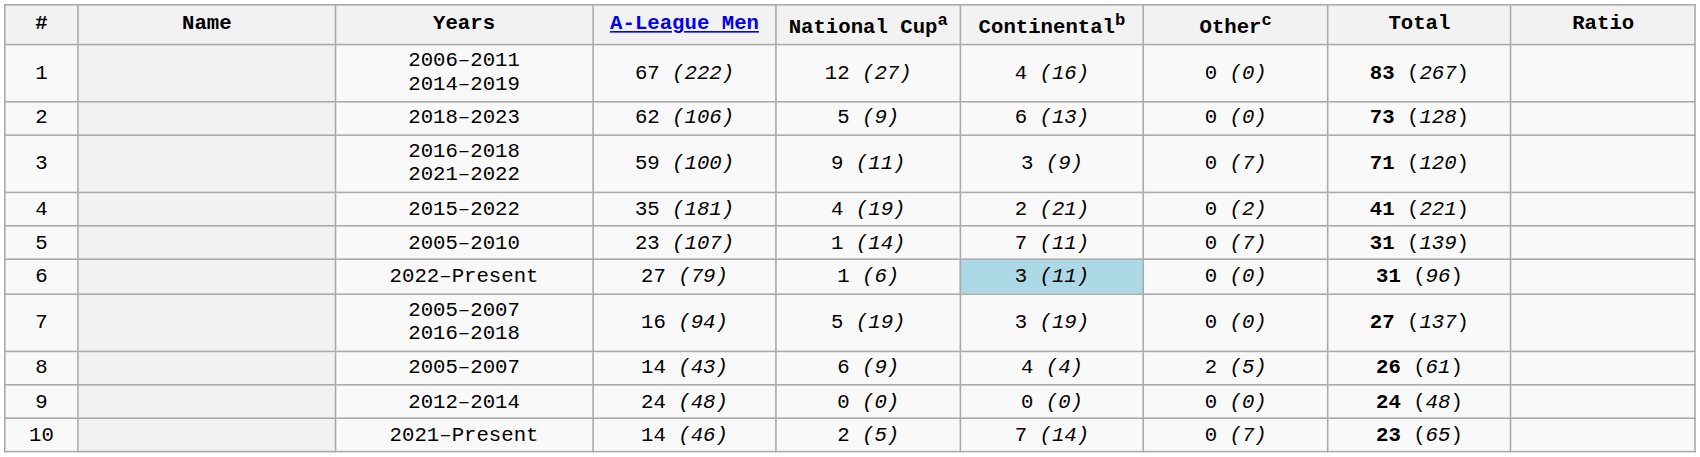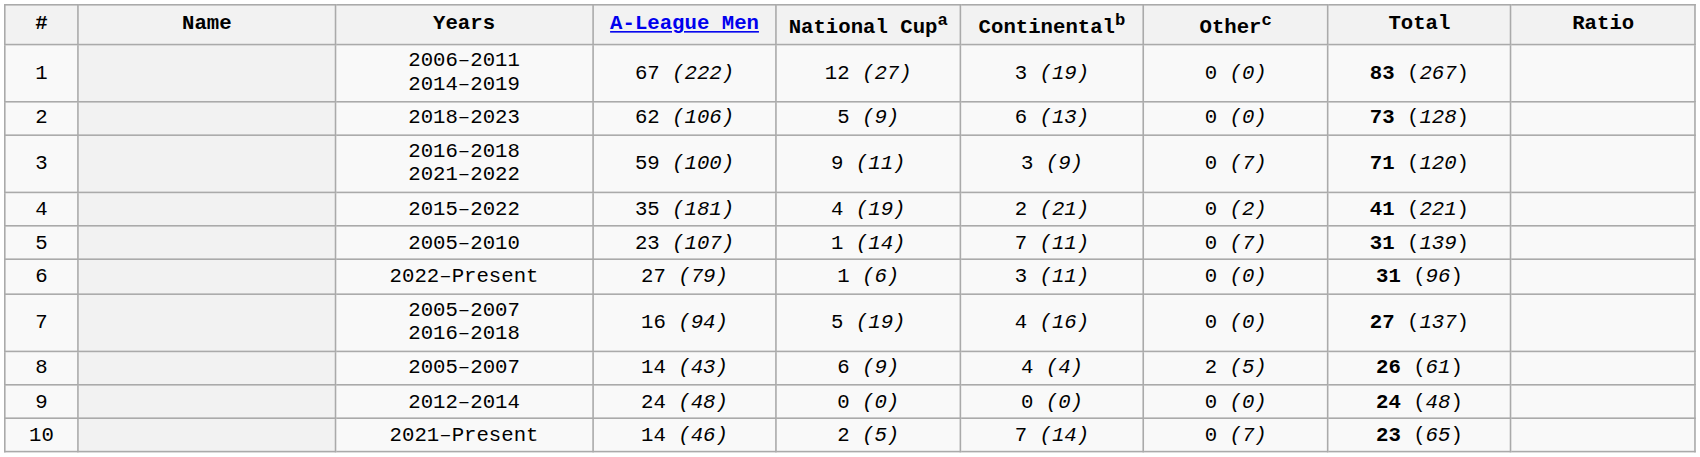 <table class="sortable wikitable plainrowheaders"  style="text-align: center;">
 <tr>
 <th scope="col" style="width:4%;">#</th>
 <th scope="col" style="width:14%;">Name</th>
 <th scope="col" style="width:14%;">Years</th>
 <th scope="col" style="width:10%;"><a href='#'>A-League Men</a></th>
 <th scope="col" style="width:10%;">National Cup<sup>a</sup></th>
 <th scope="col" style="width:10%;">Continental<sup>b</sup></th>
 <th scope="col" style="width:10%;">Other<sup>c</sup></th>
 <th scope="col" style="width:10%;">Total</th>
 <th scope="col" style="width:10%;">Ratio</th>
 </tr>
 <tr>
 <td>1</td>
 <th scope="row"> </th>
 <td>2006–2011<br>2014–2019</td>
 <td>67 <em>(222)</em></td>
 <td>12 <em>(27)</em></td>
-<td>4 <em>(16)</em></td>
+<td>3 <em>(19)</em></td>
 <td>0 <em>(0)</em></td>
 <td><strong>83</strong> (<em>267</em>)</td>
 <td></td>
 </tr>
 <tr>
 <td>2</td>
 <th scope="row"> </th>
 <td>2018–2023</td>
 <td>62 <em>(106)</em></td>
 <td>5 <em>(9)</em></td>
 <td>6 <em>(13)</em></td>
 <td>0 <em>(0)</em></td>
 <td><strong>73</strong> (<em>128</em>)</td>
 <td></td>
 </tr>
 <tr>
 <td>3</td>
 <th scope="row"> </th>
 <td>2016–2018<br>2021–2022</td>
 <td>59 <em>(100)</em></td>
 <td>9 <em>(11)</em></td>
 <td>3 <em>(9)</em></td>
 <td>0 <em>(7)</em></td>
 <td><strong>71</strong> (<em>120</em>)</td>
 <td></td>
 </tr>
 <tr>
 <td>4</td>
 <th scope="row"> </th>
 <td>2015–2022</td>
 <td>35 <em>(181)</em></td>
 <td>4 <em>(19)</em></td>
 <td>2 <em>(21)</em></td>
 <td>0 <em>(2)</em></td>
 <td><strong>41</strong> (<em>221</em>)</td>
 <td></td>
 </tr>
 <tr>
 <td>5</td>
 <th scope="row"> </th>
 <td>2005–2010</td>
 <td>23 <em>(107)</em></td>
 <td>1 <em>(14)</em></td>
 <td>7 <em>(11)</em></td>
 <td>0 <em>(7)</em></td>
 <td><strong>31</strong> (<em>139</em>)</td>
 <td></td>
 </tr>
 <tr>
 <td>6</td>
 <th scope="row"> <strong></strong></th>
 <td>2022–Present</td>
 <td>27 <em>(79)</em></td>
 <td>1 <em>(6)</em></td>
-<td style="background: lightblue;">3 <em>(11)</em></td>
+<td>3 <em>(11)</em></td>
 <td>0 <em>(0)</em></td>
 <td><strong>31</strong> (<em>96</em>)</td>
 <td></td>
 </tr>
 <tr>
 <td>7</td>
 <th scope="row"> </th>
 <td>2005–2007<br>2016–2018</td>
 <td>16 <em>(94)</em></td>
 <td>5 <em>(19)</em></td>
-<td>3 <em>(19)</em></td>
+<td>4 <em>(16)</em></td>
 <td>0 <em>(0)</em></td>
 <td><strong>27</strong> (<em>137</em>)</td>
 <td></td>
 </tr>
 <tr>
 <td>8</td>
 <th scope="row"> </th>
 <td>2005–2007</td>
 <td>14 <em>(43)</em></td>
 <td>6 <em>(9)</em></td>
 <td>4 <em>(4)</em></td>
 <td>2 <em>(5)</em></td>
 <td><strong>26</strong> (<em>61</em>)</td>
 <td></td>
 </tr>
 <tr>
 <td>9</td>
 <th scope="row"> </th>
 <td>2012–2014</td>
 <td>24 <em>(48)</em></td>
 <td>0 <em>(0)</em></td>
 <td>0 <em>(0)</em></td>
 <td>0 <em>(0)</em></td>
 <td><strong>24</strong> (<em>48</em>)</td>
 <td></td>
 </tr>
 <tr>
 <td>10</td>
 <th scope="row"> <strong></strong></th>
 <td>2021–Present</td>
 <td>14 <em>(46)</em></td>
 <td>2 <em>(5)</em></td>
 <td>7 <em>(14)</em></td>
 <td>0 <em>(7)</em></td>
 <td><strong>23</strong> (<em>65</em>)</td>
 <td></td>
 </tr>
 </table>
